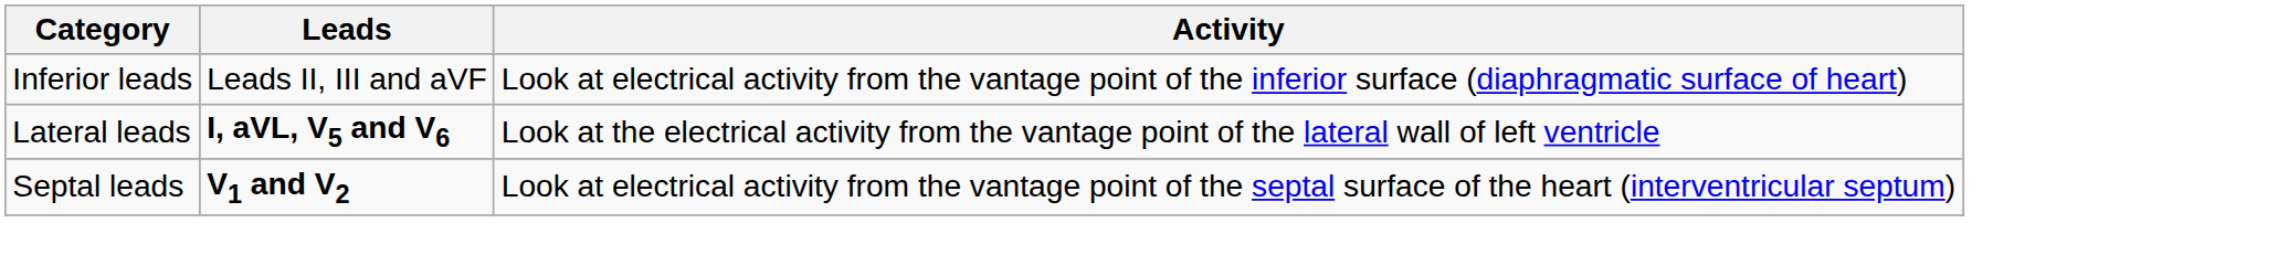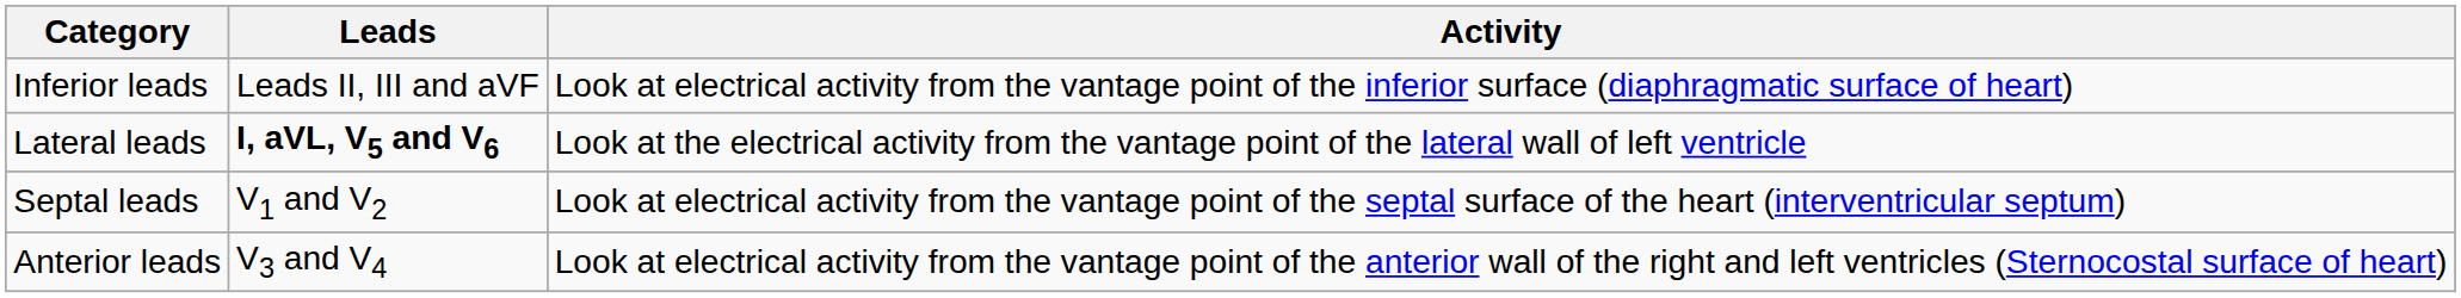 <table class="wikitable">
 <tr>
 <th>Category</th>
 <th>Leads</th>
 <th>Activity</th>
 </tr>
 <tr>
 <td>Inferior leads</td>
 <td>Leads II, III and aVF</td>
 <td>Look at electrical activity from the vantage point of the <a href='#'>inferior</a> surface (<a href='#'>diaphragmatic surface of heart</a>)</td>
 </tr>
 <tr>
 <td>Lateral leads</td>
 <td><strong>I, aVL, V<sub>5</sub> and V<sub>6</sub></strong></td>
 <td>Look at the electrical activity from the vantage point of the <a href='#'>lateral</a> wall of left <a href='#'>ventricle</a></td>
 </tr>
 <tr>
 <td>Septal leads</td>
-<td><strong>V<sub>1</sub> and V<sub>2</sub></strong></td>
+<td>V<sub>1</sub> and V<sub>2</sub></td>
 <td>Look at electrical activity from the vantage point of the <a href='#'>septal</a> surface of the heart (<a href='#'>interventricular septum</a>)</td>
 </tr>
+<tr>
+<td>Anterior leads</td>
+<td>V<sub>3</sub> and V<sub>4</sub></td>
+<td>Look at electrical activity from the vantage point of the <a href='#'>anterior</a> wall of the right and left ventricles (<a href='#'>Sternocostal surface of heart</a>)</td>
+</tr>
 </table>
